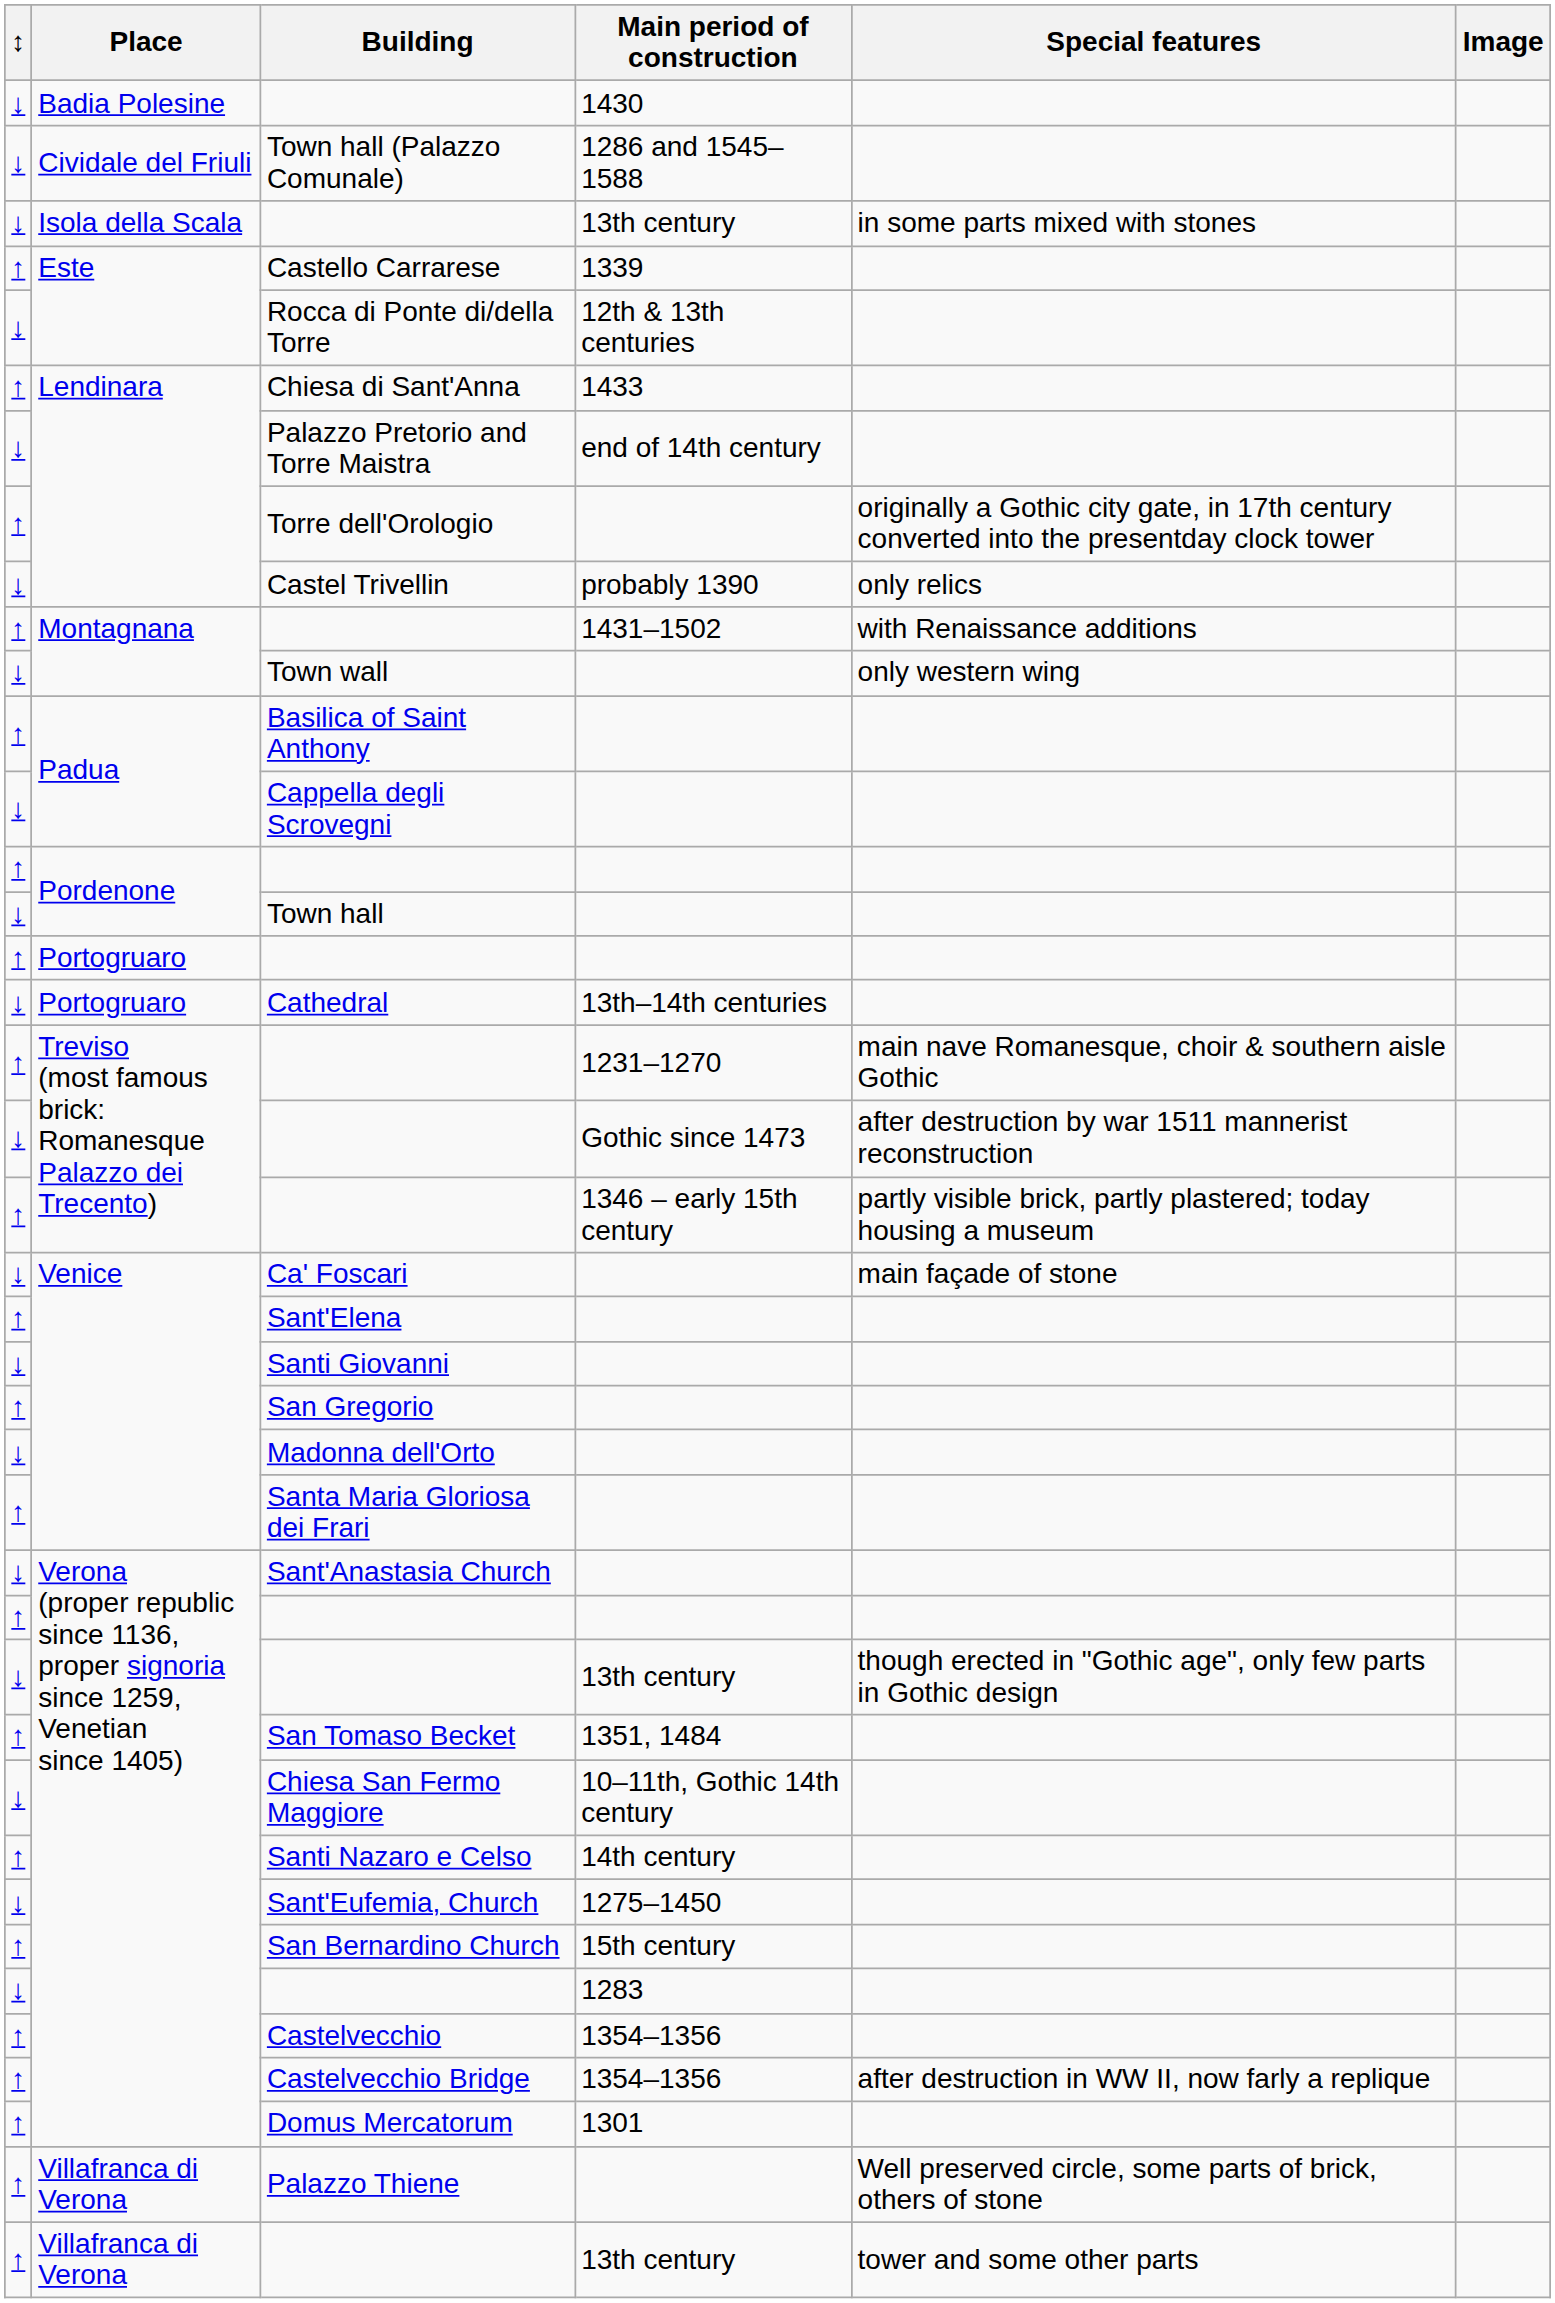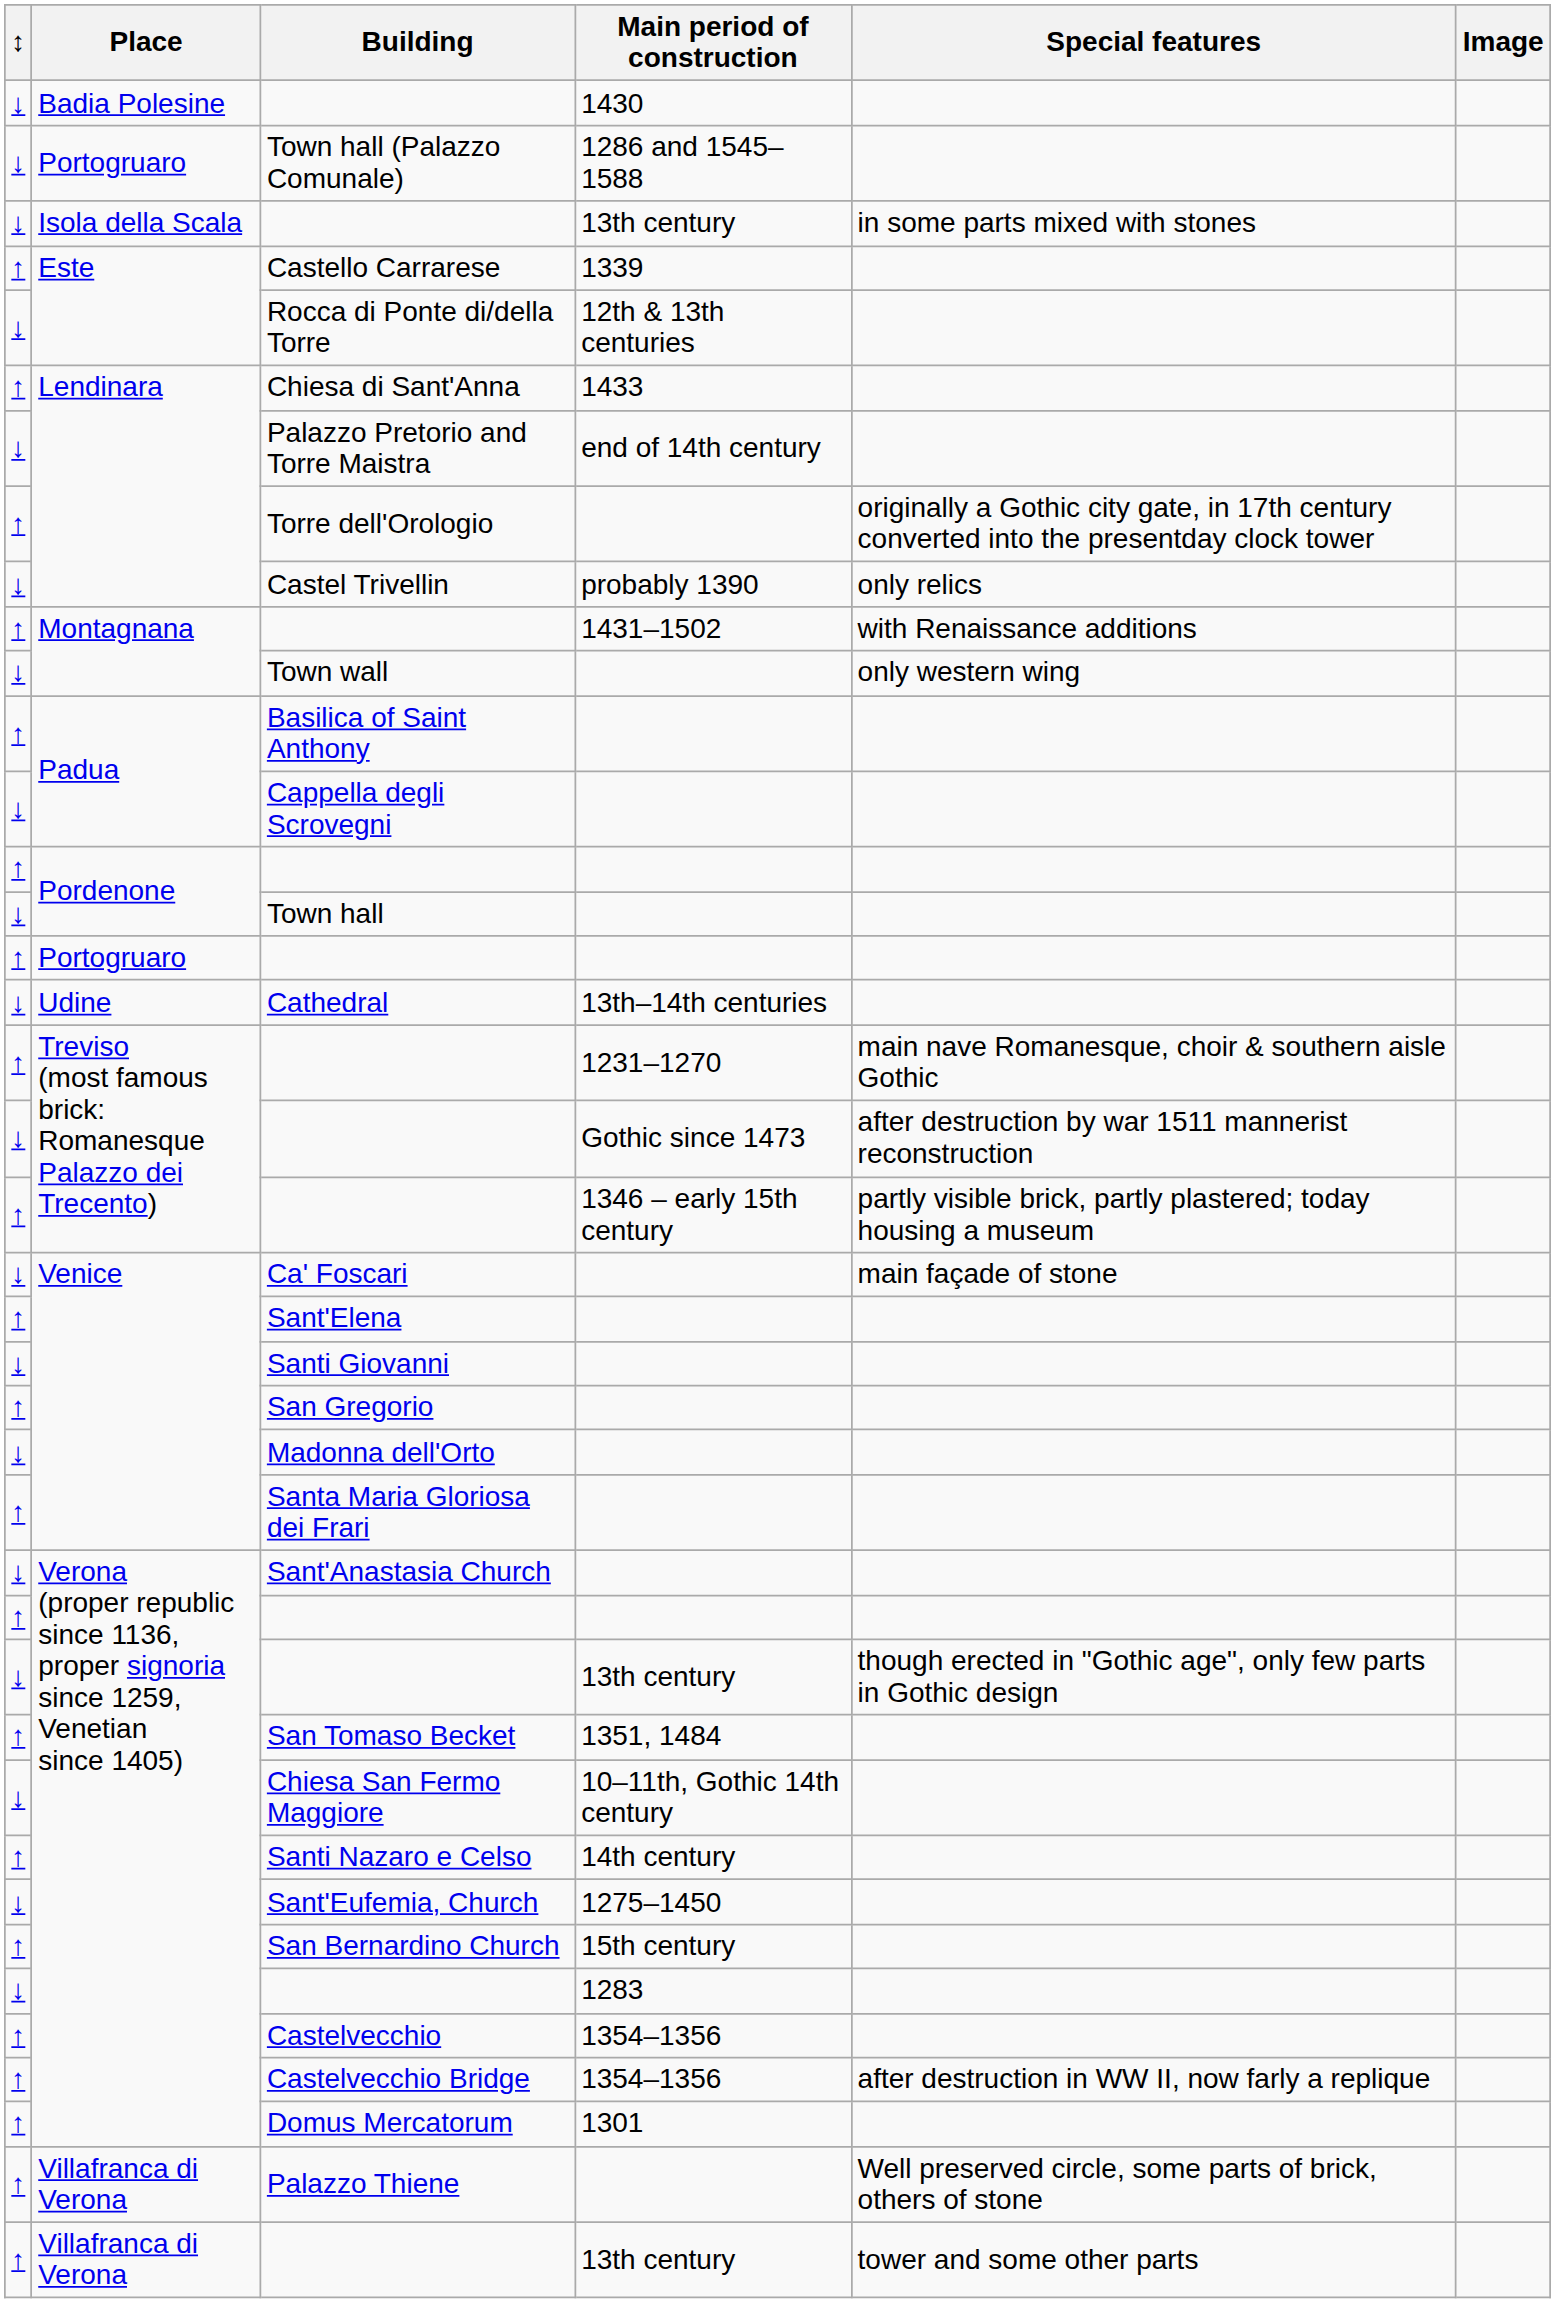 <table class="wikitable"  style="border:2px; width:100%;">
 <tr>
 <th>↕</th>
 <th>Place</th>
 <th>Building</th>
 <th>Main period of construction</th>
 <th>Special features</th>
 <th>Image</th>
 </tr>
 <tr>
 <td><a href='#'>↓</a></td>
 <td><a href='#'>Badia Polesine</a></td>
 <td></td>
 <td>1430</td>
 <td></td>
 <td></td>
 </tr>
 <tr>
 <td><a href='#'>↓</a></td>
-<td><a href='#'>Cividale del Friuli</a></td>
+<td><a href='#'>Portogruaro</a></td>
 <td>Town hall (Palazzo Comunale)</td>
 <td>1286 and 1545–1588</td>
 <td></td>
 <td></td>
 </tr>
 <tr>
 <td><a href='#'>↓</a></td>
 <td><a href='#'>Isola della Scala</a></td>
 <td></td>
 <td>13th century</td>
 <td>in some parts mixed with stones</td>
 <td></td>
 </tr>
 <tr>
 <td><a href='#'>↑</a></td>
 <td rowspan="2" style="vertical-align:top;"><a href='#'>Este</a></td>
 <td>Castello Carrarese</td>
 <td>1339</td>
 <td></td>
 <td></td>
 </tr>
 <tr>
 <td><a href='#'>↓</a></td>
 <td>Rocca di Ponte di/della Torre</td>
 <td>12th & 13th centuries</td>
 <td></td>
 <td></td>
 </tr>
 <tr>
 <td><a href='#'>↑</a></td>
 <td rowspan="4" style="vertical-align:top;"><a href='#'>Lendinara</a></td>
 <td>Chiesa di Sant'Anna</td>
 <td>1433</td>
 <td></td>
 <td></td>
 </tr>
 <tr>
 <td><a href='#'>↓</a></td>
 <td>Palazzo Pretorio and Torre Maistra</td>
 <td>end of 14th century</td>
 <td></td>
 <td></td>
 </tr>
 <tr>
 <td><a href='#'>↑</a></td>
 <td>Torre dell'Orologio</td>
 <td></td>
 <td>originally a Gothic city gate, in 17th century converted into the presentday clock tower</td>
 <td></td>
 </tr>
 <tr>
 <td><a href='#'>↓</a></td>
 <td>Castel Trivellin</td>
 <td>probably 1390</td>
 <td>only relics</td>
 <td></td>
 </tr>
 <tr>
 <td><a href='#'>↑</a></td>
 <td rowspan="2" style="vertical-align:top;"><a href='#'>Montagnana</a></td>
 <td></td>
 <td>1431–1502</td>
 <td>with Renaissance additions</td>
 <td></td>
 </tr>
 <tr>
 <td><a href='#'>↓</a></td>
 <td>Town wall</td>
 <td></td>
 <td>only western wing</td>
 <td></td>
 </tr>
 <tr>
 <td><a href='#'>↑</a></td>
 <td rowspan=2><a href='#'>Padua</a></td>
 <td><a href='#'>Basilica of Saint Anthony</a></td>
 <td></td>
 <td></td>
 <td></td>
 </tr>
 <tr>
 <td><a href='#'>↓</a></td>
 <td><a href='#'>Cappella degli Scrovegni</a></td>
 <td></td>
 <td></td>
 <td></td>
 </tr>
 <tr>
 <td><a href='#'>↑</a></td>
 <td rowspan=2><a href='#'>Pordenone</a></td>
 <td></td>
 <td></td>
 <td></td>
 <td></td>
 </tr>
 <tr>
 <td><a href='#'>↓</a></td>
 <td>Town hall</td>
 <td></td>
 <td></td>
 <td></td>
 </tr>
 <tr>
 <td><a href='#'>↑</a></td>
 <td><a href='#'>Portogruaro</a></td>
 <td></td>
 <td></td>
 <td></td>
 <td></td>
 </tr>
 <tr>
 <td><a href='#'>↓</a></td>
-<td><a href='#'>Portogruaro</a></td>
+<td><a href='#'>Udine</a></td>
 <td><a href='#'>Cathedral</a></td>
 <td>13th–14th centuries</td>
 <td></td>
 <td></td>
 </tr>
 <tr>
 <td><a href='#'>↑</a></td>
 <td rowspan="3" style="vertical-align:top;"><a href='#'>Treviso</a><br>(most famous brick:<br>Romanesque<br><a href='#'>Palazzo dei Trecento</a>)</td>
 <td></td>
 <td>1231–1270</td>
 <td>main nave Romanesque, choir & southern aisle Gothic</td>
 <td></td>
 </tr>
 <tr>
 <td><a href='#'>↓</a></td>
 <td></td>
 <td>Gothic since 1473</td>
 <td>after destruction by war 1511 mannerist reconstruction</td>
 <td></td>
 </tr>
 <tr>
 <td><a href='#'>↑</a></td>
 <td></td>
 <td>1346 – early 15th century</td>
 <td>partly visible brick, partly plastered; today housing a museum</td>
 <td></td>
 </tr>
 <tr>
 <td><a href='#'>↓</a></td>
 <td rowspan=6 valign=top><a href='#'>Venice</a></td>
 <td><a href='#'>Ca' Foscari</a></td>
 <td></td>
 <td>main façade of stone</td>
 <td></td>
 </tr>
 <tr>
 <td><a href='#'>↑</a></td>
 <td><a href='#'>Sant'Elena</a></td>
 <td></td>
 <td></td>
 <td></td>
 </tr>
 <tr>
 <td><a href='#'>↓</a></td>
 <td><a href='#'>Santi Giovanni</a></td>
 <td></td>
 <td></td>
 <td></td>
 </tr>
 <tr>
 <td><a href='#'>↑</a></td>
 <td><a href='#'>San Gregorio</a></td>
 <td></td>
 <td></td>
 <td></td>
 </tr>
 <tr>
 <td><a href='#'>↓</a></td>
 <td><a href='#'>Madonna dell'Orto</a></td>
 <td></td>
 <td></td>
 <td></td>
 </tr>
 <tr>
 <td><a href='#'>↑</a></td>
 <td><a href='#'>Santa Maria Gloriosa dei Frari</a></td>
 <td></td>
 <td></td>
 <td></td>
 </tr>
 <tr>
 <td><a href='#'>↓</a></td>
 <td rowspan="12" style="vertical-align:top;"><a href='#'>Verona</a><br>(proper republic<br>since 1136,<br>proper <a href='#'>signoria</a><br>since 1259,<br>Venetian<br>since 1405)</td>
 <td><a href='#'>Sant'Anastasia Church</a></td>
 <td></td>
 <td></td>
 <td></td>
 </tr>
 <tr>
 <td><a href='#'>↑</a></td>
 <td></td>
 <td></td>
 <td></td>
 <td></td>
 </tr>
 <tr>
 <td><a href='#'>↓</a></td>
 <td></td>
 <td>13th century</td>
 <td>though erected in "Gothic age", only few parts in Gothic design</td>
 <td></td>
 </tr>
 <tr>
 <td><a href='#'>↑</a></td>
 <td><a href='#'>San Tomaso Becket</a></td>
 <td>1351, 1484</td>
 <td></td>
 <td></td>
 </tr>
 <tr>
 <td><a href='#'>↓</a></td>
 <td><a href='#'>Chiesa San Fermo Maggiore</a></td>
 <td>10–11th, Gothic 14th century</td>
 <td></td>
 <td></td>
 </tr>
 <tr>
 <td><a href='#'>↑</a></td>
 <td><a href='#'>Santi Nazaro e Celso</a></td>
 <td>14th century</td>
 <td></td>
 <td></td>
 </tr>
 <tr>
 <td><a href='#'>↓</a></td>
 <td><a href='#'>Sant'Eufemia, Church</a></td>
 <td>1275–1450</td>
 <td></td>
 <td></td>
 </tr>
 <tr>
 <td><a href='#'>↑</a></td>
 <td><a href='#'>San Bernardino Church</a></td>
 <td>15th century</td>
 <td></td>
 <td></td>
 </tr>
 <tr>
 <td><a href='#'>↓</a></td>
 <td></td>
 <td>1283</td>
 <td></td>
 <td></td>
 </tr>
 <tr>
 <td><a href='#'>↑</a></td>
 <td><a href='#'>Castelvecchio</a></td>
 <td>1354–1356</td>
 <td></td>
 <td></td>
 </tr>
 <tr>
 <td><a href='#'>↑</a></td>
 <td><a href='#'>Castelvecchio Bridge</a></td>
 <td>1354–1356</td>
 <td>after destruction in WW II, now farly a replique</td>
 <td></td>
 </tr>
 <tr>
 <td><a href='#'>↑</a></td>
 <td><a href='#'>Domus Mercatorum</a></td>
 <td>1301</td>
 <td></td>
 <td></td>
 </tr>
 <tr>
 <td><a href='#'>↑</a></td>
 <td><a href='#'>Villafranca di Verona</a></td>
 <td><a href='#'>Palazzo Thiene</a></td>
 <td></td>
 <td>Well preserved circle, some parts of brick, others of stone</td>
 <td></td>
 </tr>
 <tr>
 <td><a href='#'>↑</a></td>
 <td><a href='#'>Villafranca di Verona</a></td>
 <td></td>
 <td>13th century</td>
 <td>tower and some other parts</td>
 <td></td>
 </tr>
 </table>
